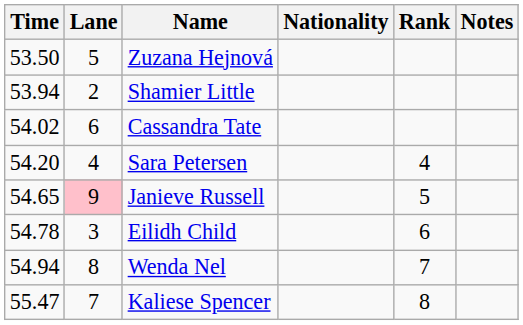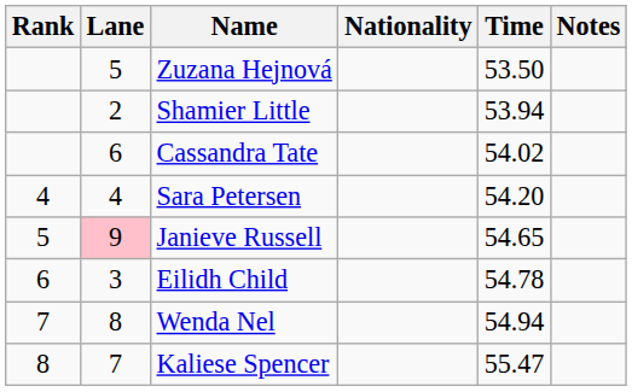 <table class="wikitable sortable" style="text-align:center">
 <tr>
-<th>Time</th>
+<th>Rank</th>
 <th>Lane</th>
 <th>Name</th>
 <th>Nationality</th>
-<th>Rank</th>
+<th>Time</th>
 <th>Notes</th>
 </tr>
 <tr>
-<td>53.50</td>
+<td></td>
 <td>5</td>
 <td align=left><a href='#'>Zuzana Hejnová</a></td>
 <td align=left></td>
-<td></td>
+<td>53.50</td>
 <td></td>
 </tr>
 <tr>
-<td>53.94</td>
+<td></td>
 <td>2</td>
 <td align=left><a href='#'>Shamier Little</a></td>
 <td align=left></td>
-<td></td>
+<td>53.94</td>
 <td></td>
 </tr>
 <tr>
-<td>54.02</td>
+<td></td>
 <td>6</td>
 <td align=left><a href='#'>Cassandra Tate</a></td>
 <td align=left></td>
-<td></td>
+<td>54.02</td>
 <td></td>
 </tr>
 <tr>
-<td>54.20</td>
+<td>4</td>
 <td>4</td>
 <td align=left><a href='#'>Sara Petersen</a></td>
 <td align=left></td>
-<td>4</td>
+<td>54.20</td>
 <td></td>
 </tr>
 <tr>
-<td>54.65</td>
+<td>5</td>
 <td style="background: pink;">9</td>
 <td align=left><a href='#'>Janieve Russell</a></td>
 <td align=left></td>
-<td>5</td>
+<td>54.65</td>
 <td></td>
 </tr>
 <tr>
-<td>54.78</td>
+<td>6</td>
 <td>3</td>
 <td align=left><a href='#'>Eilidh Child</a></td>
 <td align=left></td>
-<td>6</td>
+<td>54.78</td>
 <td></td>
 </tr>
 <tr>
-<td>54.94</td>
+<td>7</td>
 <td>8</td>
 <td align=left><a href='#'>Wenda Nel</a></td>
 <td align=left></td>
-<td>7</td>
+<td>54.94</td>
 <td></td>
 </tr>
 <tr>
-<td>55.47</td>
+<td>8</td>
 <td>7</td>
 <td align=left><a href='#'>Kaliese Spencer</a></td>
 <td align=left></td>
-<td>8</td>
+<td>55.47</td>
 <td></td>
 </tr>
 </table>
